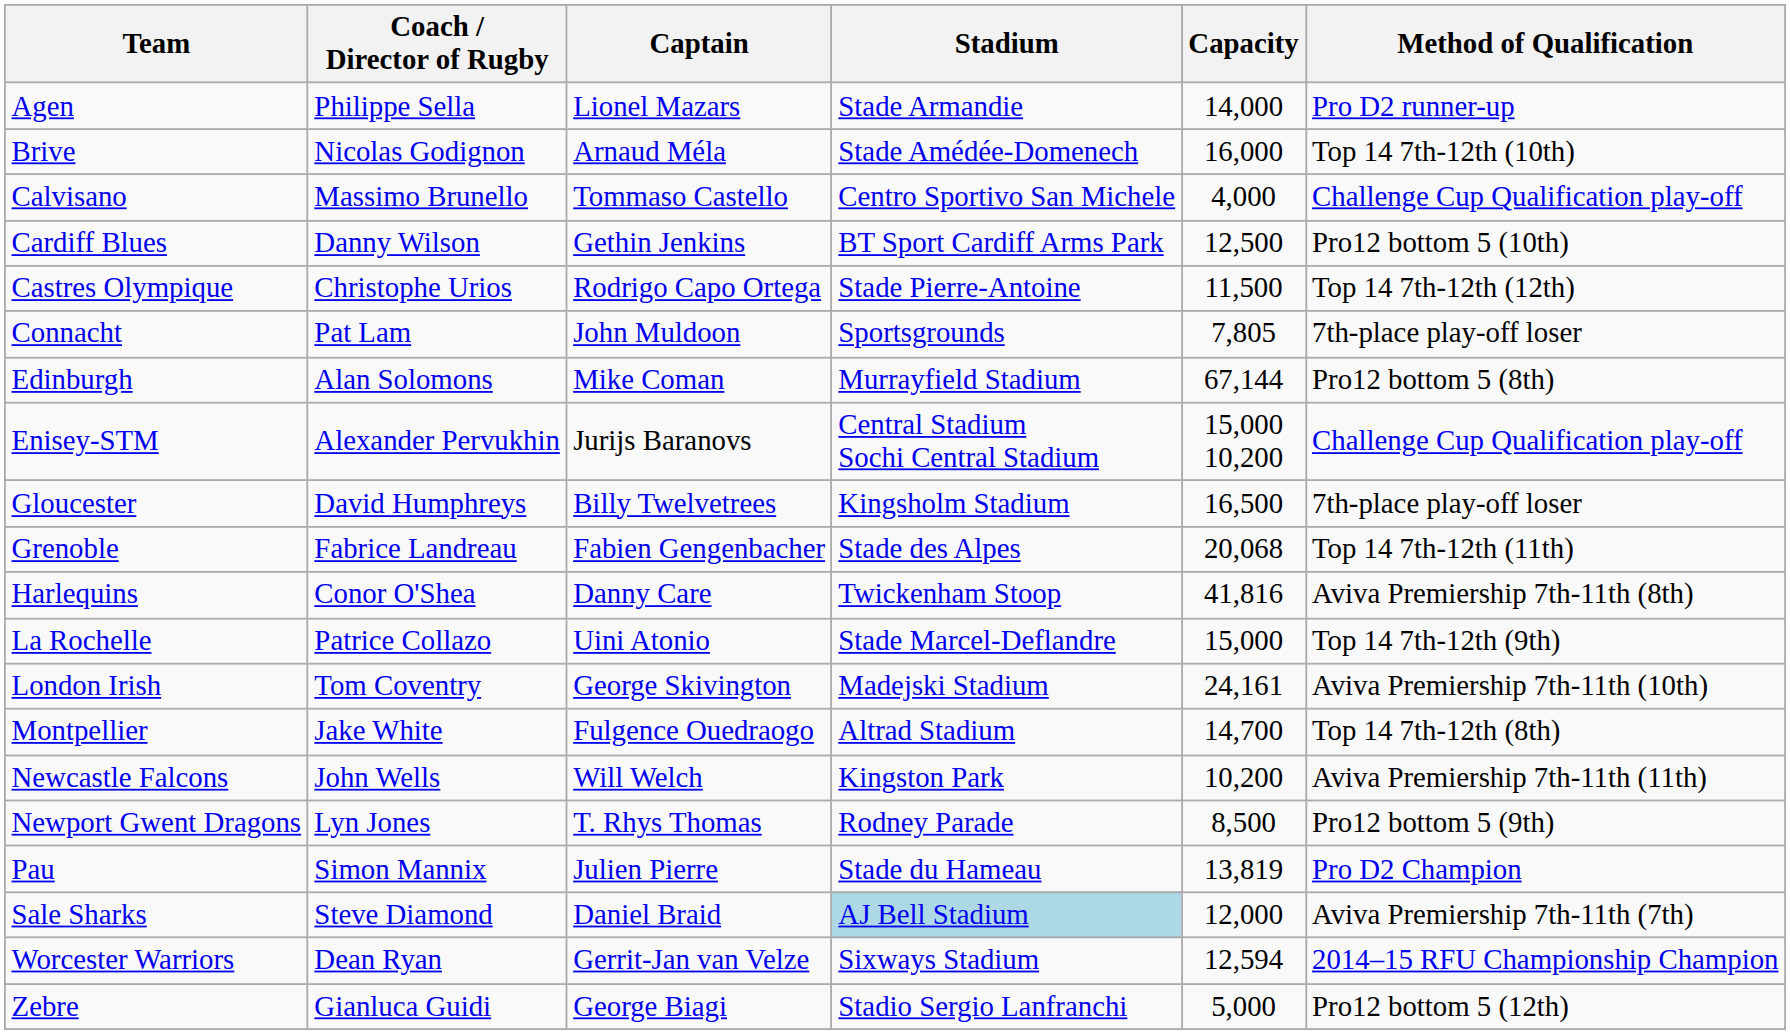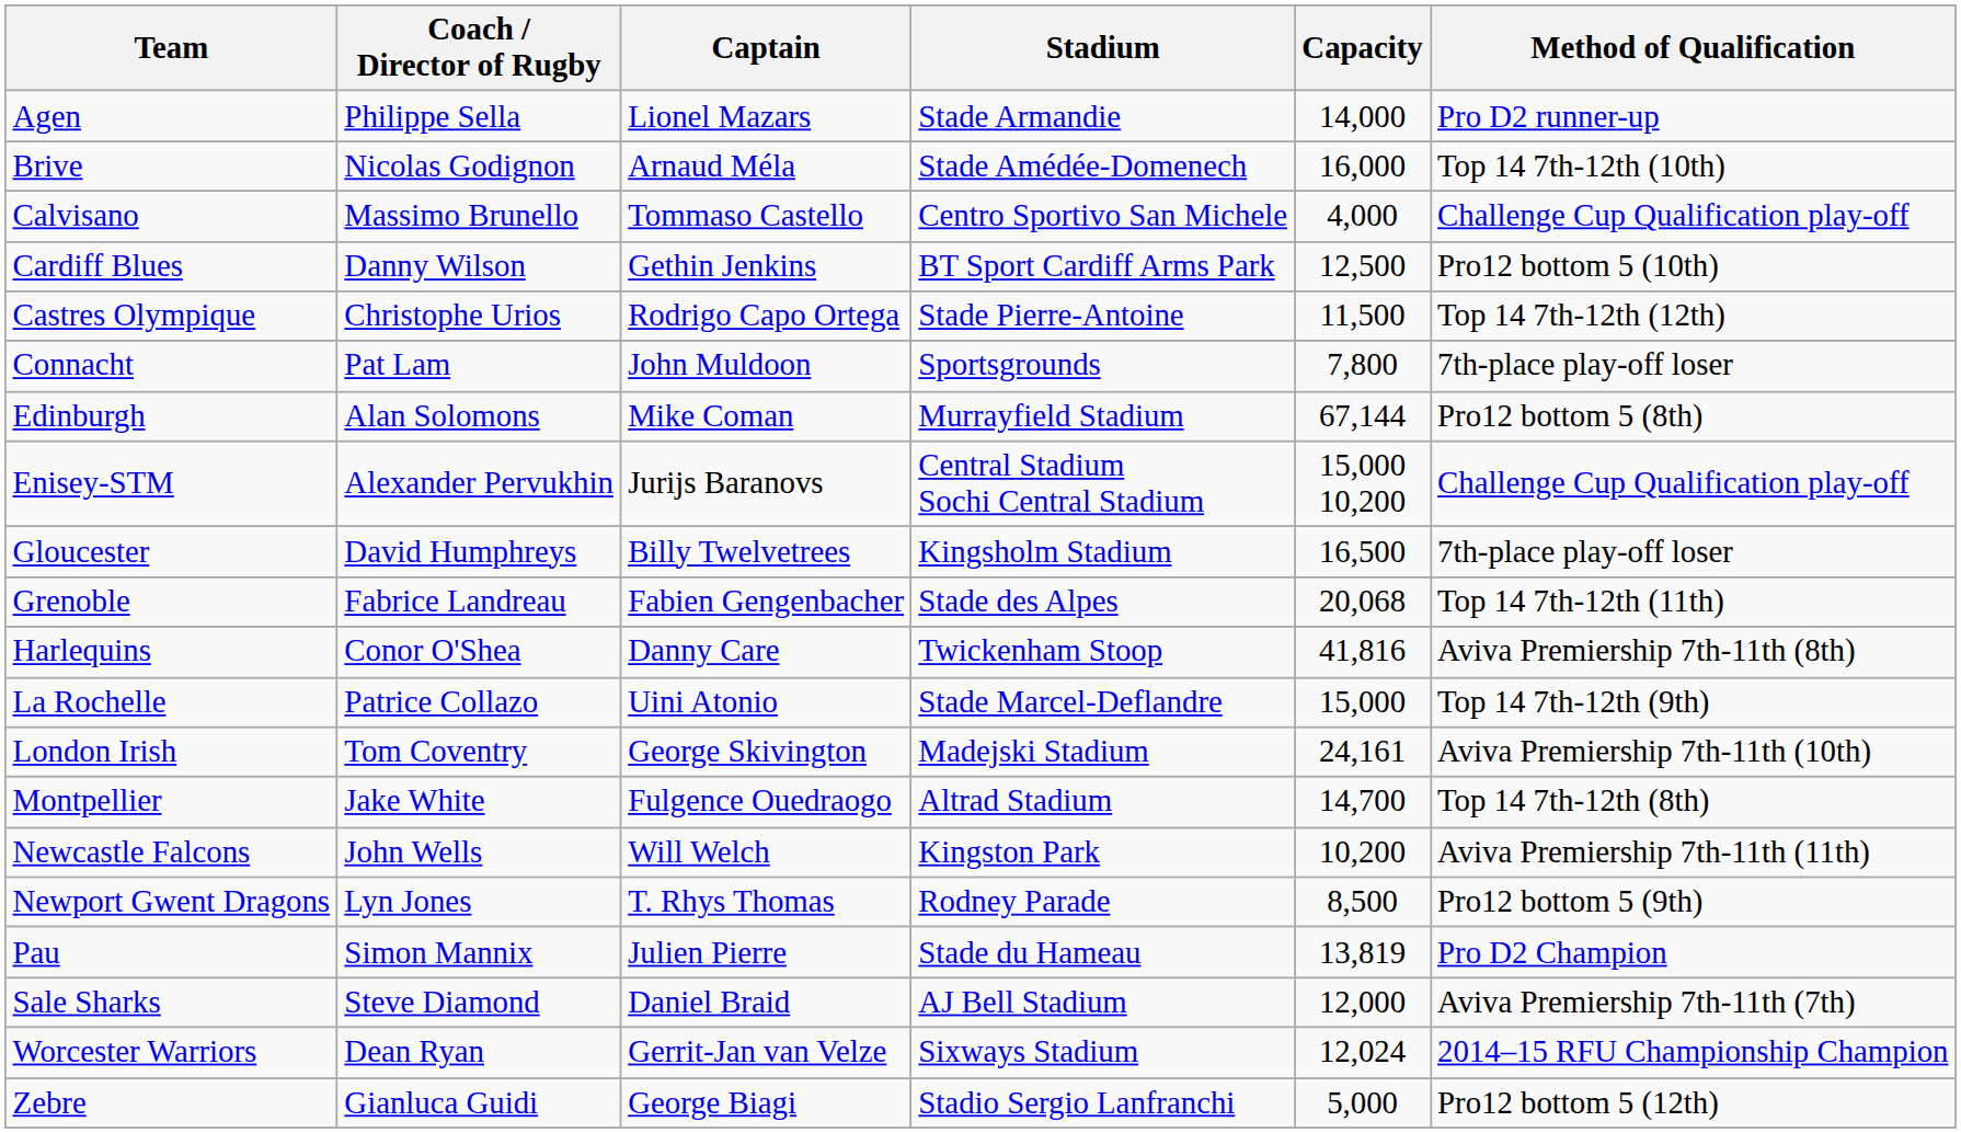 <table class="wikitable sortable">
 <tr>
 <th>Team</th>
 <th>Coach /<br>Director of Rugby</th>
 <th>Captain</th>
 <th>Stadium</th>
 <th>Capacity</th>
 <th>Method of Qualification</th>
 </tr>
 <tr>
 <td> <a href='#'>Agen</a></td>
 <td> <a href='#'>Philippe Sella</a></td>
 <td> <a href='#'>Lionel Mazars</a></td>
 <td><a href='#'>Stade Armandie</a></td>
 <td style="text-align:center;">14,000</td>
 <td><a href='#'>Pro D2 runner-up</a></td>
 </tr>
 <tr>
 <td> <a href='#'>Brive</a></td>
 <td> <a href='#'>Nicolas Godignon</a></td>
 <td> <a href='#'>Arnaud Méla</a></td>
 <td><a href='#'>Stade Amédée-Domenech</a></td>
 <td style="text-align:center;">16,000</td>
 <td>Top 14 7th-12th (10th)</td>
 </tr>
 <tr>
 <td> <a href='#'>Calvisano</a></td>
 <td> <a href='#'>Massimo Brunello</a></td>
 <td> <a href='#'>Tommaso Castello</a></td>
 <td><a href='#'>Centro Sportivo San Michele</a></td>
 <td style="text-align:center;">4,000</td>
 <td><a href='#'>Challenge Cup Qualification play-off</a></td>
 </tr>
 <tr>
 <td> <a href='#'>Cardiff Blues</a></td>
 <td> <a href='#'>Danny Wilson</a></td>
 <td> <a href='#'>Gethin Jenkins</a></td>
 <td><a href='#'>BT Sport Cardiff Arms Park</a></td>
 <td style="text-align:center;">12,500</td>
 <td>Pro12 bottom 5 (10th)</td>
 </tr>
 <tr>
 <td> <a href='#'>Castres Olympique</a></td>
 <td> <a href='#'>Christophe Urios</a></td>
 <td> <a href='#'>Rodrigo Capo Ortega</a></td>
 <td><a href='#'>Stade Pierre-Antoine</a></td>
 <td style="text-align:center;">11,500</td>
 <td>Top 14 7th-12th (12th)</td>
 </tr>
 <tr>
 <td> <a href='#'>Connacht</a></td>
 <td> <a href='#'>Pat Lam</a></td>
 <td> <a href='#'>John Muldoon</a></td>
 <td><a href='#'>Sportsgrounds</a></td>
-<td style="text-align:center;">7,805</td>
+<td style="text-align:center;">7,800</td>
 <td>7th-place play-off loser</td>
 </tr>
 <tr>
 <td> <a href='#'>Edinburgh</a></td>
 <td> <a href='#'>Alan Solomons</a></td>
 <td> <a href='#'>Mike Coman</a></td>
 <td><a href='#'>Murrayfield Stadium</a></td>
 <td style="text-align:center;">67,144</td>
 <td>Pro12 bottom 5 (8th)</td>
 </tr>
 <tr>
 <td> <a href='#'>Enisey-STM</a></td>
 <td> <a href='#'>Alexander Pervukhin</a></td>
 <td> Jurijs Baranovs</td>
 <td><a href='#'>Central Stadium</a><br><a href='#'>Sochi Central Stadium</a></td>
 <td style="text-align:center;">15,000<br>10,200</td>
 <td><a href='#'>Challenge Cup Qualification play-off</a></td>
 </tr>
 <tr>
 <td> <a href='#'>Gloucester</a></td>
 <td> <a href='#'>David Humphreys</a></td>
 <td> <a href='#'>Billy Twelvetrees</a></td>
 <td><a href='#'>Kingsholm Stadium</a></td>
 <td style="text-align:center;">16,500</td>
 <td>7th-place play-off loser</td>
 </tr>
 <tr>
 <td> <a href='#'>Grenoble</a></td>
 <td> <a href='#'>Fabrice Landreau</a></td>
 <td> <a href='#'>Fabien Gengenbacher</a></td>
 <td><a href='#'>Stade des Alpes</a></td>
 <td style="text-align:center;">20,068</td>
 <td>Top 14 7th-12th (11th)</td>
 </tr>
 <tr>
 <td> <a href='#'>Harlequins</a></td>
 <td> <a href='#'>Conor O'Shea</a></td>
 <td> <a href='#'>Danny Care</a></td>
 <td><a href='#'>Twickenham Stoop</a></td>
 <td style="text-align:center;">41,816</td>
 <td>Aviva Premiership 7th-11th (8th)</td>
 </tr>
 <tr>
 <td> <a href='#'>La Rochelle</a></td>
 <td> <a href='#'>Patrice Collazo</a></td>
 <td> <a href='#'>Uini Atonio</a></td>
 <td><a href='#'>Stade Marcel-Deflandre</a></td>
 <td style="text-align:center;">15,000</td>
 <td>Top 14 7th-12th (9th)</td>
 </tr>
 <tr>
 <td> <a href='#'>London Irish</a></td>
 <td> <a href='#'>Tom Coventry</a></td>
 <td> <a href='#'>George Skivington</a></td>
 <td><a href='#'>Madejski Stadium</a></td>
 <td style="text-align:center;">24,161</td>
 <td>Aviva Premiership 7th-11th (10th)</td>
 </tr>
 <tr>
 <td> <a href='#'>Montpellier</a></td>
 <td> <a href='#'>Jake White</a></td>
 <td> <a href='#'>Fulgence Ouedraogo</a></td>
 <td><a href='#'>Altrad Stadium</a></td>
 <td style="text-align:center;">14,700</td>
 <td>Top 14 7th-12th (8th)</td>
 </tr>
 <tr>
 <td> <a href='#'>Newcastle Falcons</a></td>
 <td> <a href='#'>John Wells</a></td>
 <td> <a href='#'>Will Welch</a></td>
 <td><a href='#'>Kingston Park</a></td>
 <td style="text-align:center;">10,200</td>
 <td>Aviva Premiership 7th-11th (11th)</td>
 </tr>
 <tr>
 <td> <a href='#'>Newport Gwent Dragons</a></td>
 <td> <a href='#'>Lyn Jones</a></td>
 <td> <a href='#'>T. Rhys Thomas</a></td>
 <td><a href='#'>Rodney Parade</a></td>
 <td style="text-align:center;">8,500</td>
 <td>Pro12 bottom 5 (9th)</td>
 </tr>
 <tr>
 <td> <a href='#'>Pau</a></td>
 <td> <a href='#'>Simon Mannix</a></td>
 <td> <a href='#'>Julien Pierre</a></td>
 <td><a href='#'>Stade du Hameau</a></td>
 <td style="text-align:center;">13,819</td>
 <td><a href='#'>Pro D2 Champion</a></td>
 </tr>
 <tr>
 <td> <a href='#'>Sale Sharks</a></td>
 <td> <a href='#'>Steve Diamond</a></td>
 <td> <a href='#'>Daniel Braid</a></td>
-<td style="background: lightblue;"><a href='#'>AJ Bell Stadium</a></td>
+<td><a href='#'>AJ Bell Stadium</a></td>
 <td style="text-align:center;">12,000</td>
 <td>Aviva Premiership 7th-11th (7th)</td>
 </tr>
 <tr>
 <td> <a href='#'>Worcester Warriors</a></td>
 <td> <a href='#'>Dean Ryan</a></td>
 <td> <a href='#'>Gerrit-Jan van Velze</a></td>
 <td><a href='#'>Sixways Stadium</a></td>
-<td style="text-align:center;">12,594</td>
+<td style="text-align:center;">12,024</td>
 <td><a href='#'>2014–15 RFU Championship Champion</a></td>
 </tr>
 <tr>
 <td> <a href='#'>Zebre</a></td>
 <td> <a href='#'>Gianluca Guidi</a></td>
 <td> <a href='#'>George Biagi</a></td>
 <td><a href='#'>Stadio Sergio Lanfranchi</a></td>
 <td style="text-align:center;">5,000</td>
 <td>Pro12 bottom 5 (12th)</td>
 </tr>
 </table>
